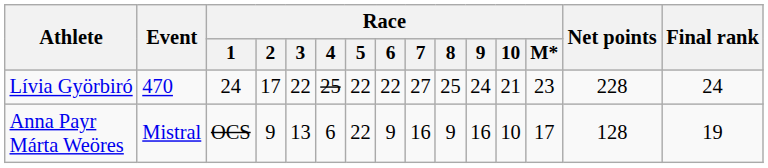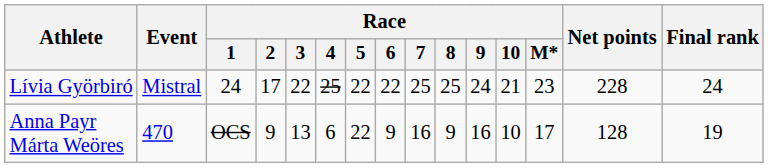 <table class="wikitable" style="font-size:90%">
 <tr>
 <th rowspan=2>Athlete</th>
 <th rowspan=2>Event</th>
 <th colspan=11>Race</th>
 <th rowspan=2>Net points</th>
 <th rowspan=2>Final rank</th>
 </tr>
 <tr style="font-size:95%">
 <th>1</th>
 <th>2</th>
 <th>3</th>
 <th>4</th>
 <th>5</th>
 <th>6</th>
 <th>7</th>
 <th>8</th>
 <th>9</th>
 <th>10</th>
 <th>M*</th>
 </tr>
 <tr align=center>
 <td align=left><a href='#'>Lívia Györbiró</a></td>
-<td align=left><a href='#'>470</a></td>
+<td align=left><a href='#'>Mistral</a></td>
 <td>24</td>
 <td>17</td>
 <td>22</td>
 <td><s>25</s></td>
 <td>22</td>
 <td>22</td>
-<td>27</td>
+<td>25</td>
 <td>25</td>
 <td>24</td>
 <td>21</td>
 <td>23</td>
 <td>228</td>
 <td>24</td>
 </tr>
 <tr align=center>
 <td align=left><a href='#'>Anna Payr</a><br><a href='#'>Márta Weöres</a></td>
-<td align=left><a href='#'>Mistral</a></td>
+<td align=left><a href='#'>470</a></td>
 <td><s>OCS</s></td>
 <td>9</td>
 <td>13</td>
 <td>6</td>
 <td>22</td>
 <td>9</td>
 <td>16</td>
 <td>9</td>
 <td>16</td>
 <td>10</td>
 <td>17</td>
 <td>128</td>
 <td>19</td>
 </tr>
 </table>
